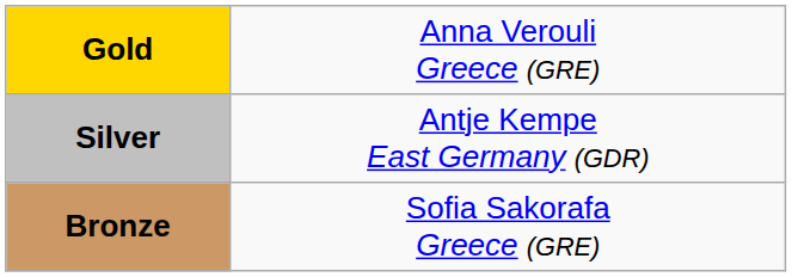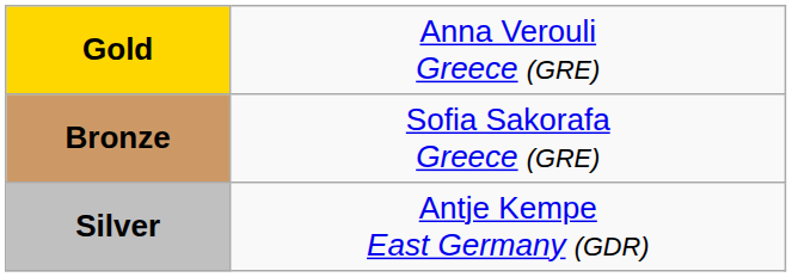 <table class="wikitable" style=" text-align:center; font-size:110%;" width="35%">
 <tr>
 <td bgcolor="gold"><strong>Gold</strong></td>
 <td> <a href='#'>Anna Verouli</a><br><em><a href='#'>Greece</a> <small>(GRE)</small></em></td>
 </tr>
 <tr>
+<td bgcolor="CC9966"><strong>Bronze</strong></td>
+<td> <a href='#'>Sofia Sakorafa</a><br><em><a href='#'>Greece</a> <small>(GRE)</small></em></td>
+</tr>
+<tr>
 <td bgcolor="silver"><strong>Silver</strong></td>
 <td> <a href='#'>Antje Kempe</a><br><em><a href='#'>East Germany</a> <small>(GDR)</small></em></td>
 </tr>
-<tr>
-<td bgcolor="CC9966"><strong>Bronze</strong></td>
-<td> <a href='#'>Sofia Sakorafa</a><br><em><a href='#'>Greece</a> <small>(GRE)</small></em></td>
-</tr>
 </table>
